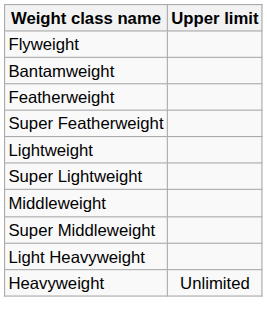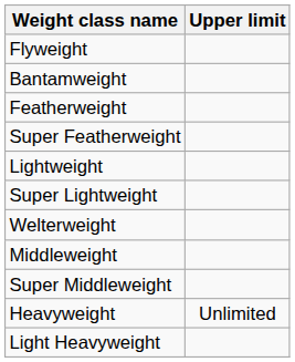 <table class="wikitable" style="font-size:95%;">
 <tr>
 <th>Weight class name</th>
 <th>Upper limit</th>
 </tr>
 <tr>
 <td align="left">Flyweight</td>
 <td></td>
 </tr>
 <tr align="center">
 <td align="left">Bantamweight</td>
 <td></td>
 </tr>
 <tr align="center">
 <td align="left">Featherweight</td>
 <td></td>
 </tr>
 <tr align="center">
 <td align="left">Super Featherweight</td>
 <td></td>
 </tr>
 <tr align="center">
 <td align="left">Lightweight</td>
 <td></td>
 </tr>
 <tr align="center">
 <td align="left">Super Lightweight</td>
 <td></td>
 </tr>
 <tr align="center">
+<td align="left">Welterweight</td>
+<td></td>
+</tr>
+<tr align="center">
 <td align="left">Middleweight</td>
 <td></td>
 </tr>
 <tr align="center">
 <td align="left">Super Middleweight</td>
 <td></td>
 </tr>
 <tr align="center">
+<td align="left">Heavyweight</td>
+<td>Unlimited</td>
+</tr>
+<tr align="center">
 <td align="left">Light Heavyweight</td>
 <td></td>
 </tr>
-<tr align="center">
-<td align="left">Heavyweight</td>
-<td>Unlimited</td>
-</tr>
 </table>
